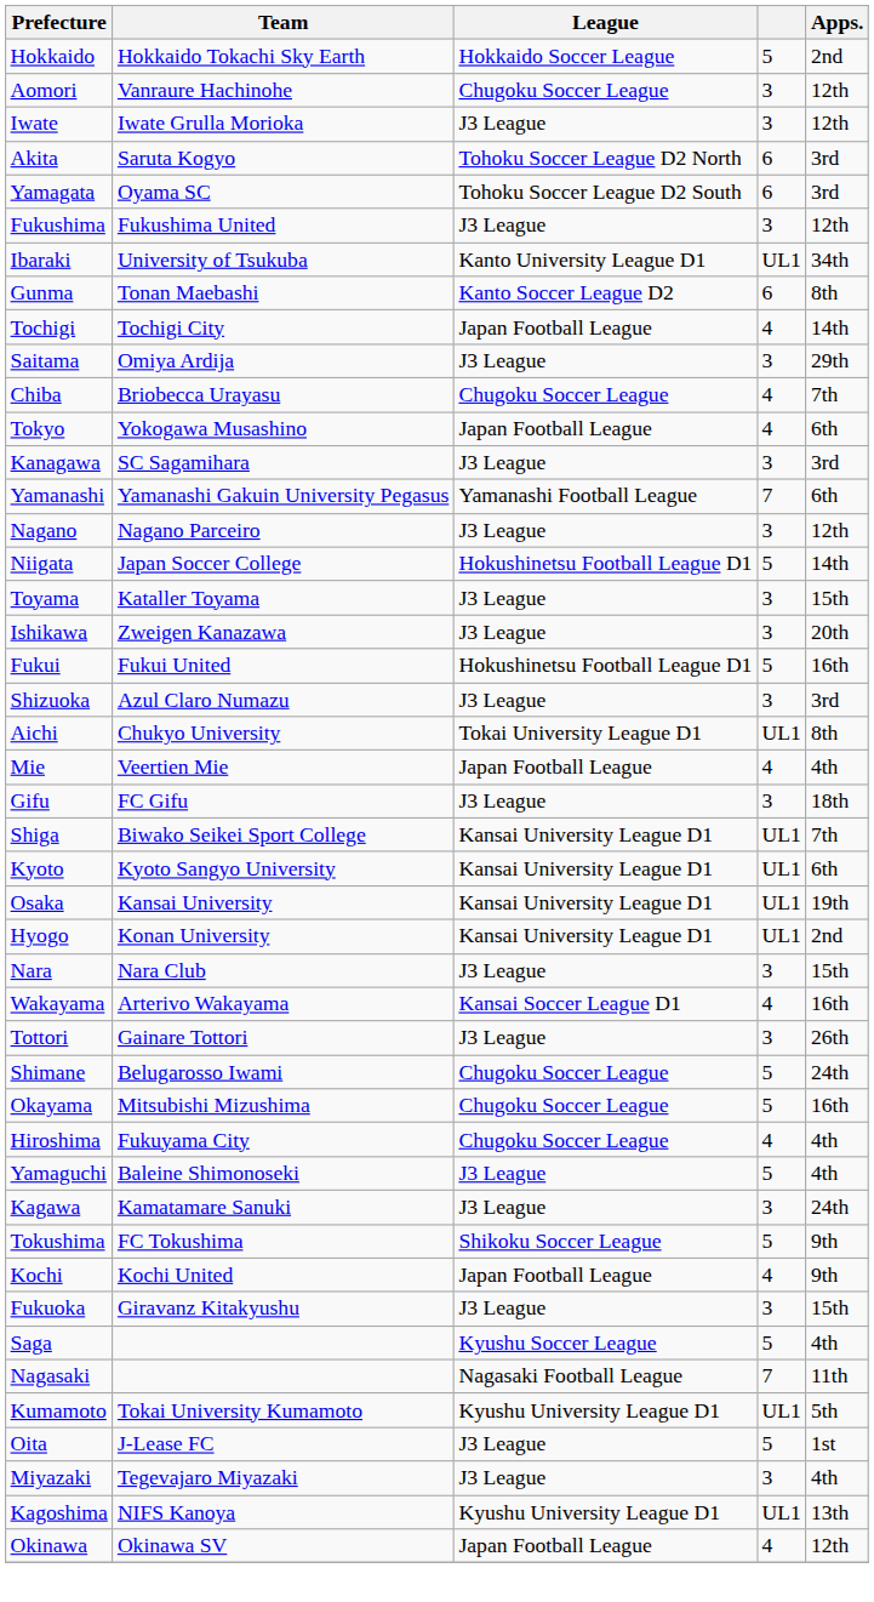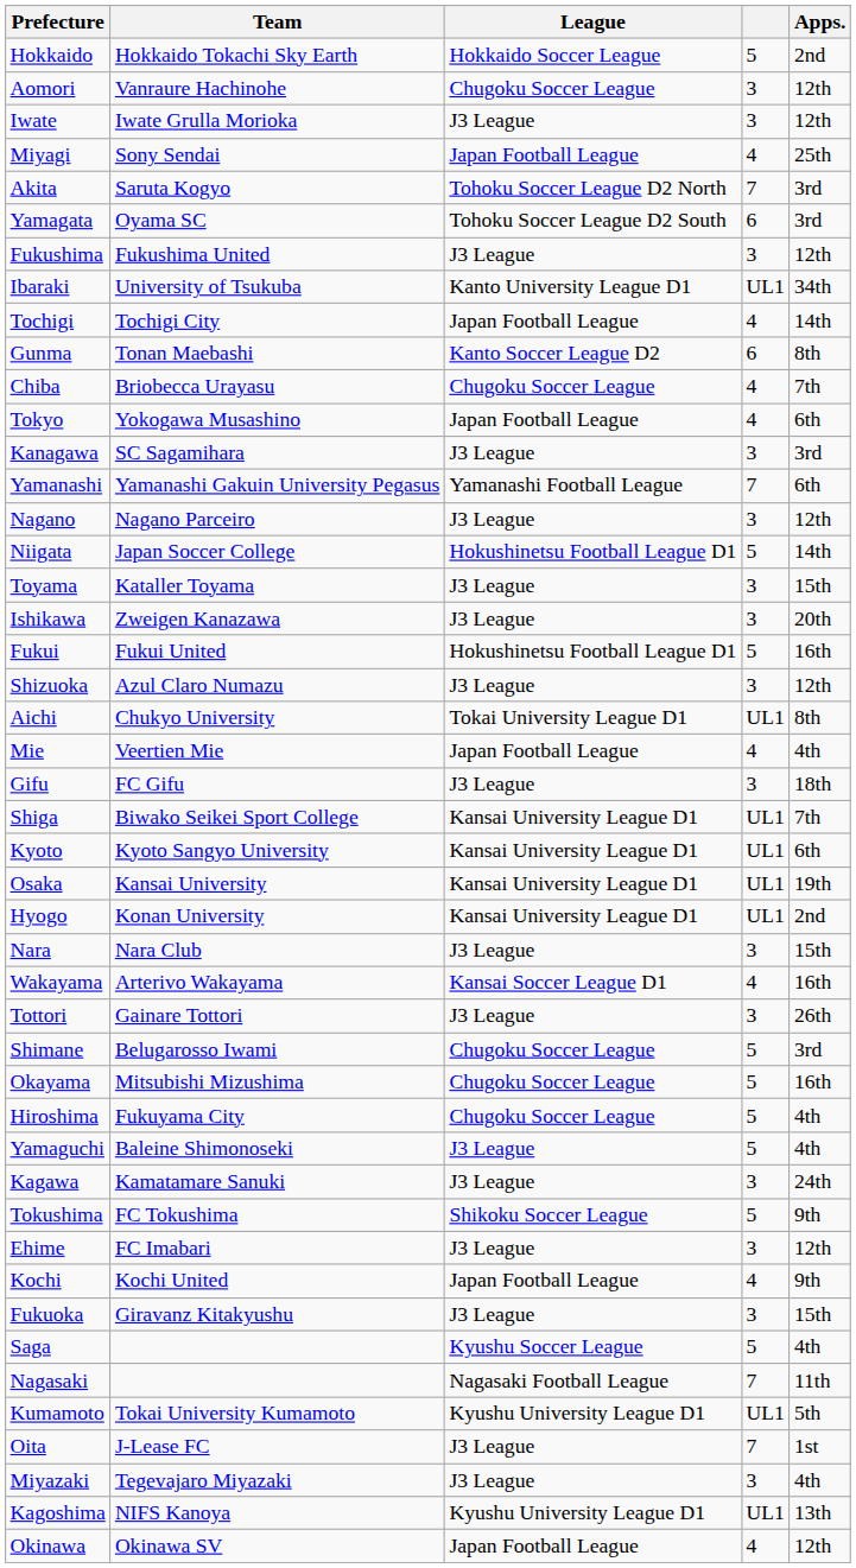 <table class="wikitable sortable" style="text-align:left">
 <tr>
 <th>Prefecture</th>
 <th>Team</th>
 <th>League</th>
 <th></th>
 <th>Apps.</th>
 </tr>
 <tr>
 <td><a href='#'>Hokkaido</a></td>
 <td><a href='#'>Hokkaido Tokachi Sky Earth</a></td>
 <td><a href='#'>Hokkaido Soccer League</a></td>
 <td>5</td>
 <td>2nd</td>
 </tr>
 <tr>
 <td><a href='#'>Aomori</a></td>
 <td><a href='#'>Vanraure Hachinohe</a></td>
 <td><a href='#'>Chugoku Soccer League</a></td>
 <td>3</td>
 <td>12th</td>
 </tr>
 <tr>
 <td><a href='#'>Iwate</a></td>
 <td><a href='#'>Iwate Grulla Morioka</a></td>
 <td>J3 League</td>
 <td>3</td>
 <td>12th</td>
 </tr>
 <tr>
+<td><a href='#'>Miyagi</a></td>
+<td><a href='#'>Sony Sendai</a></td>
+<td><a href='#'>Japan Football League</a></td>
+<td>4</td>
+<td>25th</td>
+</tr>
+<tr>
 <td><a href='#'>Akita</a></td>
 <td><a href='#'>Saruta Kogyo</a></td>
 <td><a href='#'>Tohoku Soccer League</a> D2 North</td>
-<td>6</td>
+<td>7</td>
 <td>3rd</td>
 </tr>
 <tr>
 <td><a href='#'>Yamagata</a></td>
 <td><a href='#'>Oyama SC</a></td>
 <td>Tohoku Soccer League D2 South</td>
 <td>6</td>
 <td>3rd</td>
 </tr>
 <tr>
 <td><a href='#'>Fukushima</a></td>
 <td><a href='#'>Fukushima United</a></td>
 <td>J3 League</td>
 <td>3</td>
 <td>12th</td>
 </tr>
 <tr>
 <td><a href='#'>Ibaraki</a></td>
 <td><a href='#'>University of Tsukuba</a></td>
 <td>Kanto University League D1</td>
 <td>UL1</td>
 <td>34th</td>
 </tr>
 <tr>
-<td><a href='#'>Gunma</a></td>
-<td><a href='#'>Tonan Maebashi</a></td>
-<td><a href='#'>Kanto Soccer League</a> D2</td>
-<td>6</td>
-<td>8th</td>
-</tr>
-<tr>
 <td><a href='#'>Tochigi</a></td>
 <td><a href='#'>Tochigi City</a></td>
 <td>Japan Football League</td>
 <td>4</td>
 <td>14th</td>
 </tr>
 <tr>
-<td><a href='#'>Saitama</a></td>
-<td><a href='#'>Omiya Ardija</a></td>
-<td>J3 League</td>
-<td>3</td>
-<td>29th</td>
+<td><a href='#'>Gunma</a></td>
+<td><a href='#'>Tonan Maebashi</a></td>
+<td><a href='#'>Kanto Soccer League</a> D2</td>
+<td>6</td>
+<td>8th</td>
 </tr>
 <tr>
 <td><a href='#'>Chiba</a></td>
 <td><a href='#'>Briobecca Urayasu</a></td>
 <td><a href='#'>Chugoku Soccer League</a></td>
 <td>4</td>
 <td>7th</td>
 </tr>
 <tr>
 <td><a href='#'>Tokyo</a></td>
 <td><a href='#'>Yokogawa Musashino</a></td>
 <td>Japan Football League</td>
 <td>4</td>
 <td>6th</td>
 </tr>
 <tr>
 <td><a href='#'>Kanagawa</a></td>
 <td><a href='#'>SC Sagamihara</a></td>
 <td>J3 League</td>
 <td>3</td>
 <td>3rd</td>
 </tr>
 <tr>
 <td><a href='#'>Yamanashi</a></td>
 <td><a href='#'>Yamanashi Gakuin University Pegasus</a></td>
 <td>Yamanashi Football League</td>
 <td>7</td>
 <td>6th</td>
 </tr>
 <tr>
 <td><a href='#'>Nagano</a></td>
 <td><a href='#'>Nagano Parceiro</a></td>
 <td>J3 League</td>
 <td>3</td>
 <td>12th</td>
 </tr>
 <tr>
 <td><a href='#'>Niigata</a></td>
 <td><a href='#'>Japan Soccer College</a></td>
 <td><a href='#'>Hokushinetsu Football League</a> D1</td>
 <td>5</td>
 <td>14th</td>
 </tr>
 <tr>
 <td><a href='#'>Toyama</a></td>
 <td><a href='#'>Kataller Toyama</a></td>
 <td>J3 League</td>
 <td>3</td>
 <td>15th</td>
 </tr>
 <tr>
 <td><a href='#'>Ishikawa</a></td>
 <td><a href='#'>Zweigen Kanazawa</a></td>
 <td>J3 League</td>
 <td>3</td>
 <td>20th</td>
 </tr>
 <tr>
 <td><a href='#'>Fukui</a></td>
 <td><a href='#'>Fukui United</a></td>
 <td>Hokushinetsu Football League D1</td>
 <td>5</td>
 <td>16th</td>
 </tr>
 <tr>
 <td><a href='#'>Shizuoka</a></td>
 <td><a href='#'>Azul Claro Numazu</a></td>
 <td>J3 League</td>
 <td>3</td>
-<td>3rd</td>
+<td>12th</td>
 </tr>
 <tr>
 <td><a href='#'>Aichi</a></td>
 <td><a href='#'>Chukyo University</a></td>
 <td>Tokai University League D1</td>
 <td>UL1</td>
 <td>8th</td>
 </tr>
 <tr>
 <td><a href='#'>Mie</a></td>
 <td><a href='#'>Veertien Mie</a></td>
 <td>Japan Football League</td>
 <td>4</td>
 <td>4th</td>
 </tr>
 <tr>
 <td><a href='#'>Gifu</a></td>
 <td><a href='#'>FC Gifu</a></td>
 <td>J3 League</td>
 <td>3</td>
 <td>18th</td>
 </tr>
 <tr>
 <td><a href='#'>Shiga</a></td>
 <td><a href='#'>Biwako Seikei Sport College</a></td>
 <td>Kansai University League D1</td>
 <td>UL1</td>
 <td>7th</td>
 </tr>
 <tr>
 <td><a href='#'>Kyoto</a></td>
 <td><a href='#'>Kyoto Sangyo University</a></td>
 <td>Kansai University League D1</td>
 <td>UL1</td>
 <td>6th</td>
 </tr>
 <tr>
 <td><a href='#'>Osaka</a></td>
 <td><a href='#'>Kansai University</a></td>
 <td>Kansai University League D1</td>
 <td>UL1</td>
 <td>19th</td>
 </tr>
 <tr>
 <td><a href='#'>Hyogo</a></td>
 <td><a href='#'>Konan University</a></td>
 <td>Kansai University League D1</td>
 <td>UL1</td>
 <td>2nd</td>
 </tr>
 <tr>
 <td><a href='#'>Nara</a></td>
 <td><a href='#'>Nara Club</a></td>
 <td>J3 League</td>
 <td>3</td>
 <td>15th</td>
 </tr>
 <tr>
 <td><a href='#'>Wakayama</a></td>
 <td><a href='#'>Arterivo Wakayama</a></td>
 <td><a href='#'>Kansai Soccer League</a> D1</td>
 <td>4</td>
 <td>16th</td>
 </tr>
 <tr>
 <td><a href='#'>Tottori</a></td>
 <td><a href='#'>Gainare Tottori</a></td>
 <td>J3 League</td>
 <td>3</td>
 <td>26th</td>
 </tr>
 <tr>
 <td><a href='#'>Shimane</a></td>
 <td><a href='#'>Belugarosso Iwami</a></td>
 <td><a href='#'>Chugoku Soccer League</a></td>
 <td>5</td>
-<td>24th</td>
+<td>3rd</td>
 </tr>
 <tr>
 <td><a href='#'>Okayama</a></td>
 <td><a href='#'>Mitsubishi Mizushima</a></td>
 <td><a href='#'>Chugoku Soccer League</a></td>
 <td>5</td>
 <td>16th</td>
 </tr>
 <tr>
 <td><a href='#'>Hiroshima</a></td>
 <td><a href='#'>Fukuyama City</a></td>
 <td><a href='#'>Chugoku Soccer League</a></td>
-<td>4</td>
+<td>5</td>
 <td>4th</td>
 </tr>
 <tr>
 <td><a href='#'>Yamaguchi</a></td>
 <td><a href='#'>Baleine Shimonoseki</a></td>
 <td><a href='#'>J3 League</a></td>
 <td>5</td>
 <td>4th</td>
 </tr>
 <tr>
 <td><a href='#'>Kagawa</a></td>
 <td><a href='#'>Kamatamare Sanuki</a></td>
 <td>J3 League</td>
 <td>3</td>
 <td>24th</td>
 </tr>
 <tr>
 <td><a href='#'>Tokushima</a></td>
 <td><a href='#'>FC Tokushima</a></td>
 <td><a href='#'>Shikoku Soccer League</a></td>
 <td>5</td>
 <td>9th</td>
+</tr>
+<tr>
+<td><a href='#'>Ehime</a></td>
+<td><a href='#'>FC Imabari</a></td>
+<td>J3 League</td>
+<td>3</td>
+<td>12th</td>
 </tr>
 <tr>
 <td><a href='#'>Kochi</a></td>
 <td><a href='#'>Kochi United</a></td>
 <td>Japan Football League</td>
 <td>4</td>
 <td>9th</td>
 </tr>
 <tr>
 <td><a href='#'>Fukuoka</a></td>
 <td><a href='#'>Giravanz Kitakyushu</a></td>
 <td>J3 League</td>
 <td>3</td>
 <td>15th</td>
 </tr>
 <tr>
 <td><a href='#'>Saga</a></td>
 <td></td>
 <td><a href='#'>Kyushu Soccer League</a></td>
 <td>5</td>
 <td>4th</td>
 </tr>
 <tr>
 <td><a href='#'>Nagasaki</a></td>
 <td></td>
 <td>Nagasaki Football League</td>
 <td>7</td>
 <td>11th</td>
 </tr>
 <tr>
 <td><a href='#'>Kumamoto</a></td>
 <td><a href='#'>Tokai University Kumamoto</a></td>
 <td>Kyushu University League D1</td>
 <td>UL1</td>
 <td>5th</td>
 </tr>
 <tr>
 <td><a href='#'>Oita</a></td>
 <td><a href='#'>J-Lease FC</a></td>
 <td>J3 League</td>
-<td>5</td>
+<td>7</td>
 <td>1st</td>
 </tr>
 <tr>
 <td><a href='#'>Miyazaki</a></td>
 <td><a href='#'>Tegevajaro Miyazaki</a></td>
 <td>J3 League</td>
 <td>3</td>
 <td>4th</td>
 </tr>
 <tr>
 <td><a href='#'>Kagoshima</a></td>
 <td><a href='#'>NIFS Kanoya</a></td>
 <td>Kyushu University League D1</td>
 <td>UL1</td>
 <td>13th</td>
 </tr>
 <tr>
 <td><a href='#'>Okinawa</a></td>
 <td><a href='#'>Okinawa SV</a></td>
 <td>Japan Football League</td>
 <td>4</td>
 <td>12th</td>
 </tr>
 <tr>
 </tr>
 </table>
